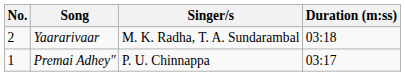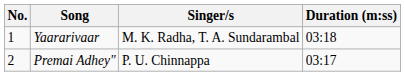 <table class="wikitable" style="font-size:95%;">
 <tr>
 <th>No.</th>
 <th>Song</th>
 <th>Singer/s</th>
 <th>Duration (m:ss)</th>
 </tr>
 <tr>
-<td>2</td>
+<td>1</td>
 <td><em>Yaararivaar</em></td>
 <td>M. K. Radha, T. A. Sundarambal</td>
 <td>03:18</td>
 </tr>
 <tr>
-<td>1</td>
+<td>2</td>
 <td><em>Premai Adhey"</td>
 <td>P. U. Chinnappa</td>
 <td>03:17</td>
 </tr>
 </table>
